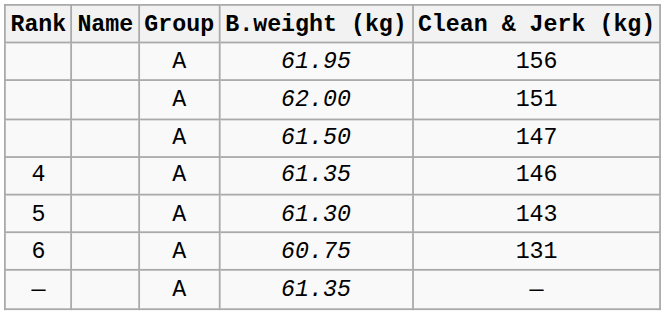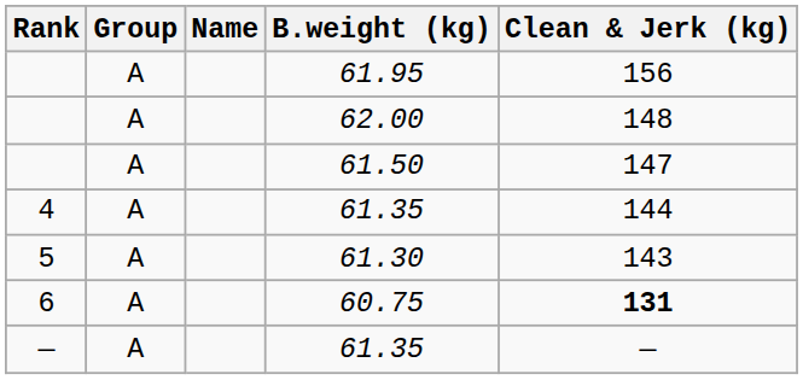 <table class="wikitable sortable" style="text-align:center;">
 <tr>
 <th>Rank</th>
+<th>Group</th>
 <th>Name</th>
-<th>Group</th>
 <th>B.weight (kg)</th>
 <th>Clean & Jerk (kg)</th>
 </tr>
 <tr>
 <td></td>
+<td>A</td>
 <td align=left></td>
-<td>A</td>
 <td><em>61.95</em></td>
 <td>156</td>
 </tr>
 <tr>
 <td></td>
+<td>A</td>
 <td align=left></td>
-<td>A</td>
 <td><em>62.00</em></td>
-<td>151</td>
+<td>148</td>
 </tr>
 <tr>
 <td></td>
+<td>A</td>
 <td align=left></td>
-<td>A</td>
 <td><em>61.50</em></td>
 <td>147</td>
 </tr>
 <tr>
 <td>4</td>
+<td>A</td>
 <td align=left></td>
-<td>A</td>
 <td><em>61.35</em></td>
-<td>146</td>
+<td>144</td>
 </tr>
 <tr>
 <td>5</td>
+<td>A</td>
 <td align=left></td>
-<td>A</td>
 <td><em>61.30</em></td>
 <td>143</td>
 </tr>
 <tr>
 <td>6</td>
+<td>A</td>
 <td align=left></td>
-<td>A</td>
 <td><em>60.75</em></td>
-<td>131</td>
+<td><strong>131</strong></td>
 </tr>
 <tr>
 <td>—</td>
+<td>A</td>
 <td align=left></td>
-<td>A</td>
 <td><em>61.35</em></td>
 <td>—</td>
 </tr>
 </table>
